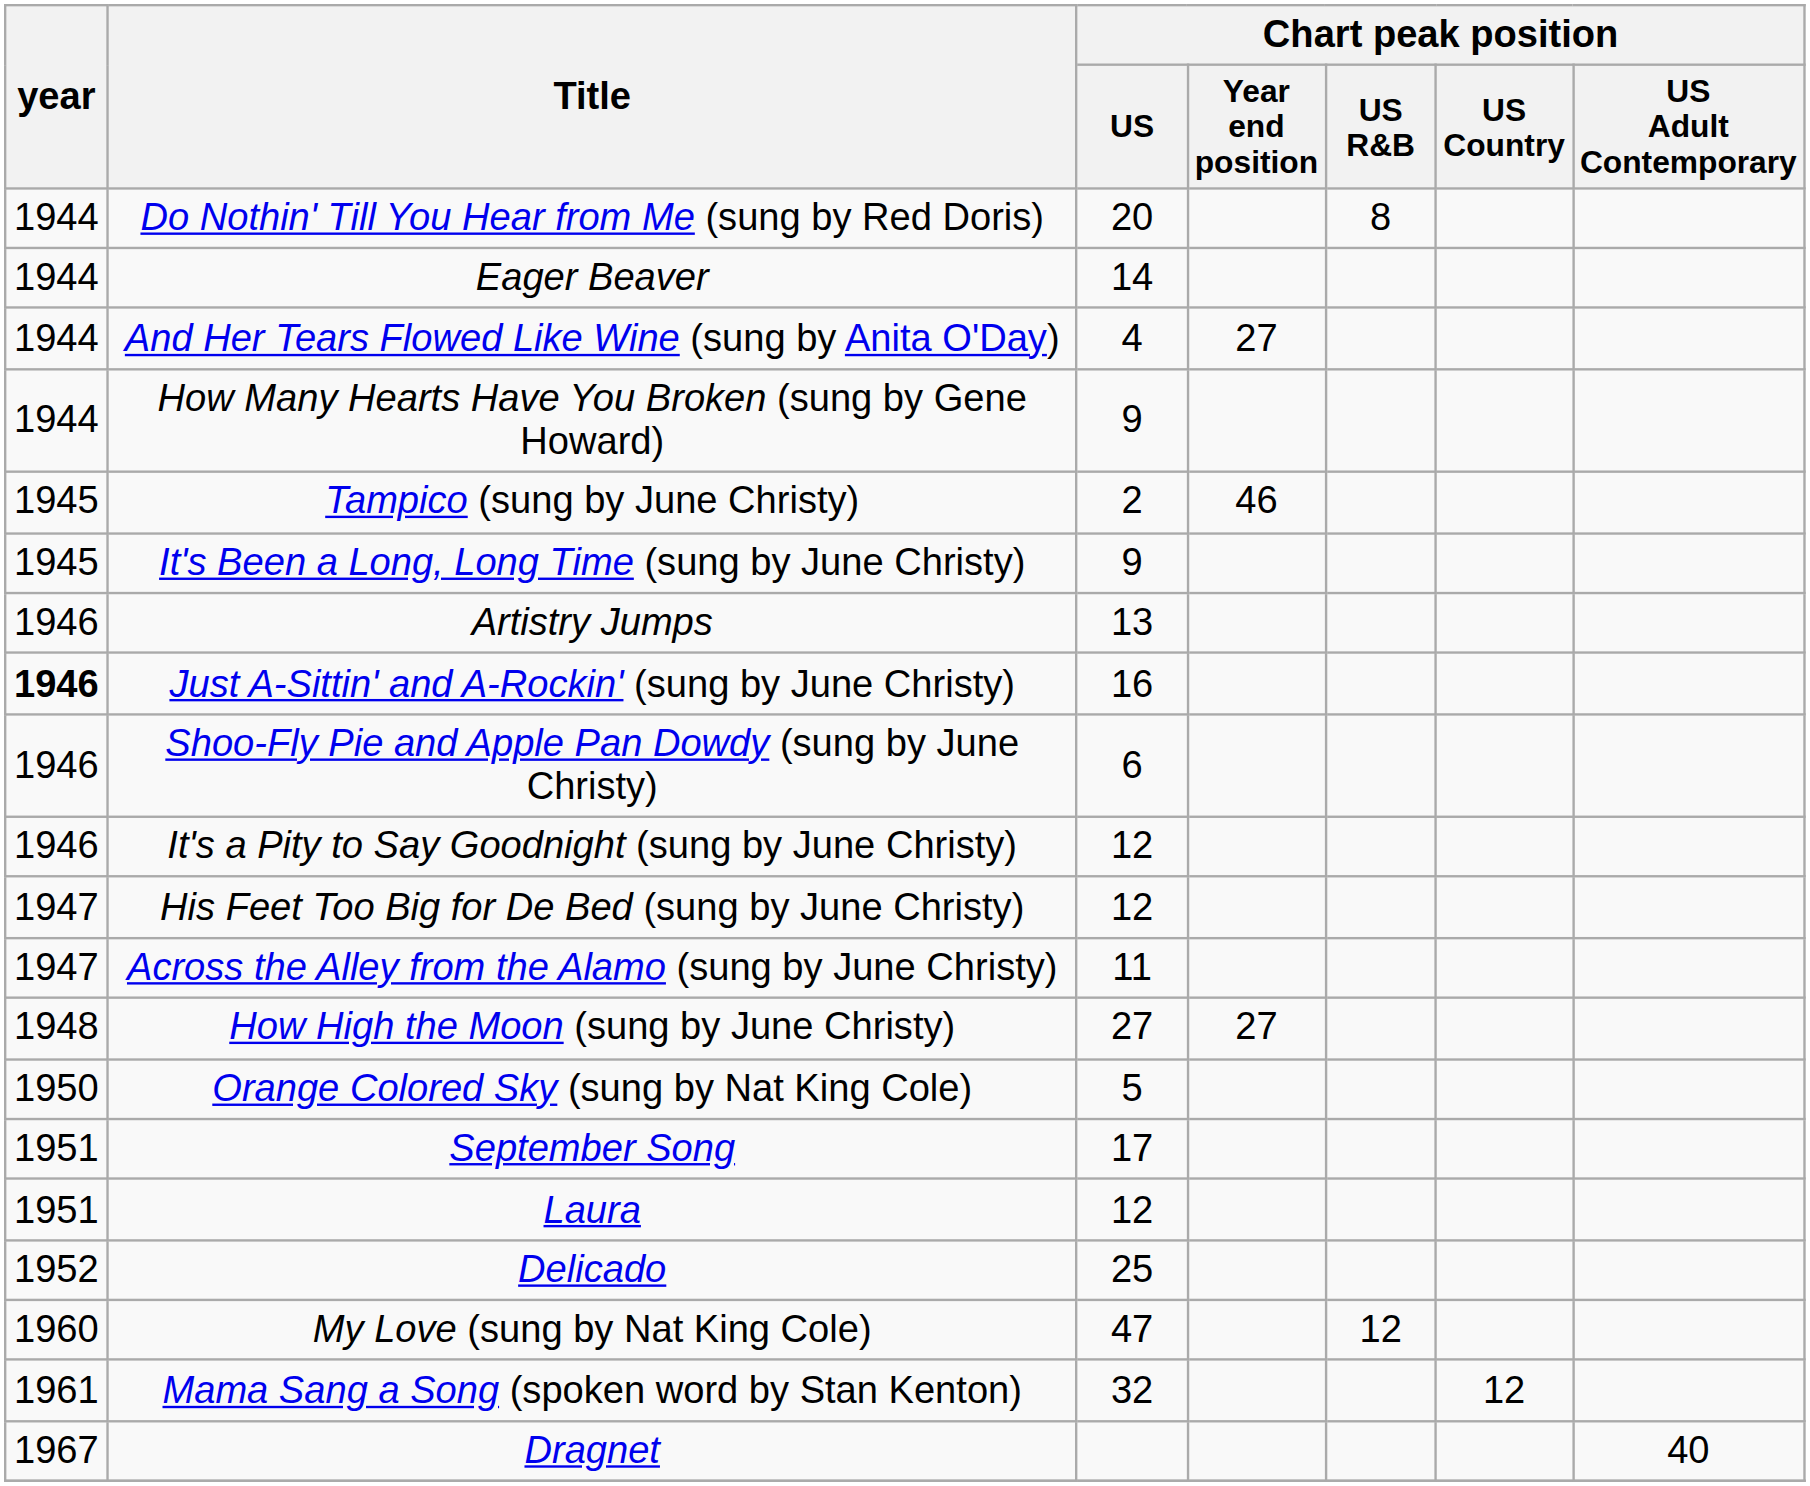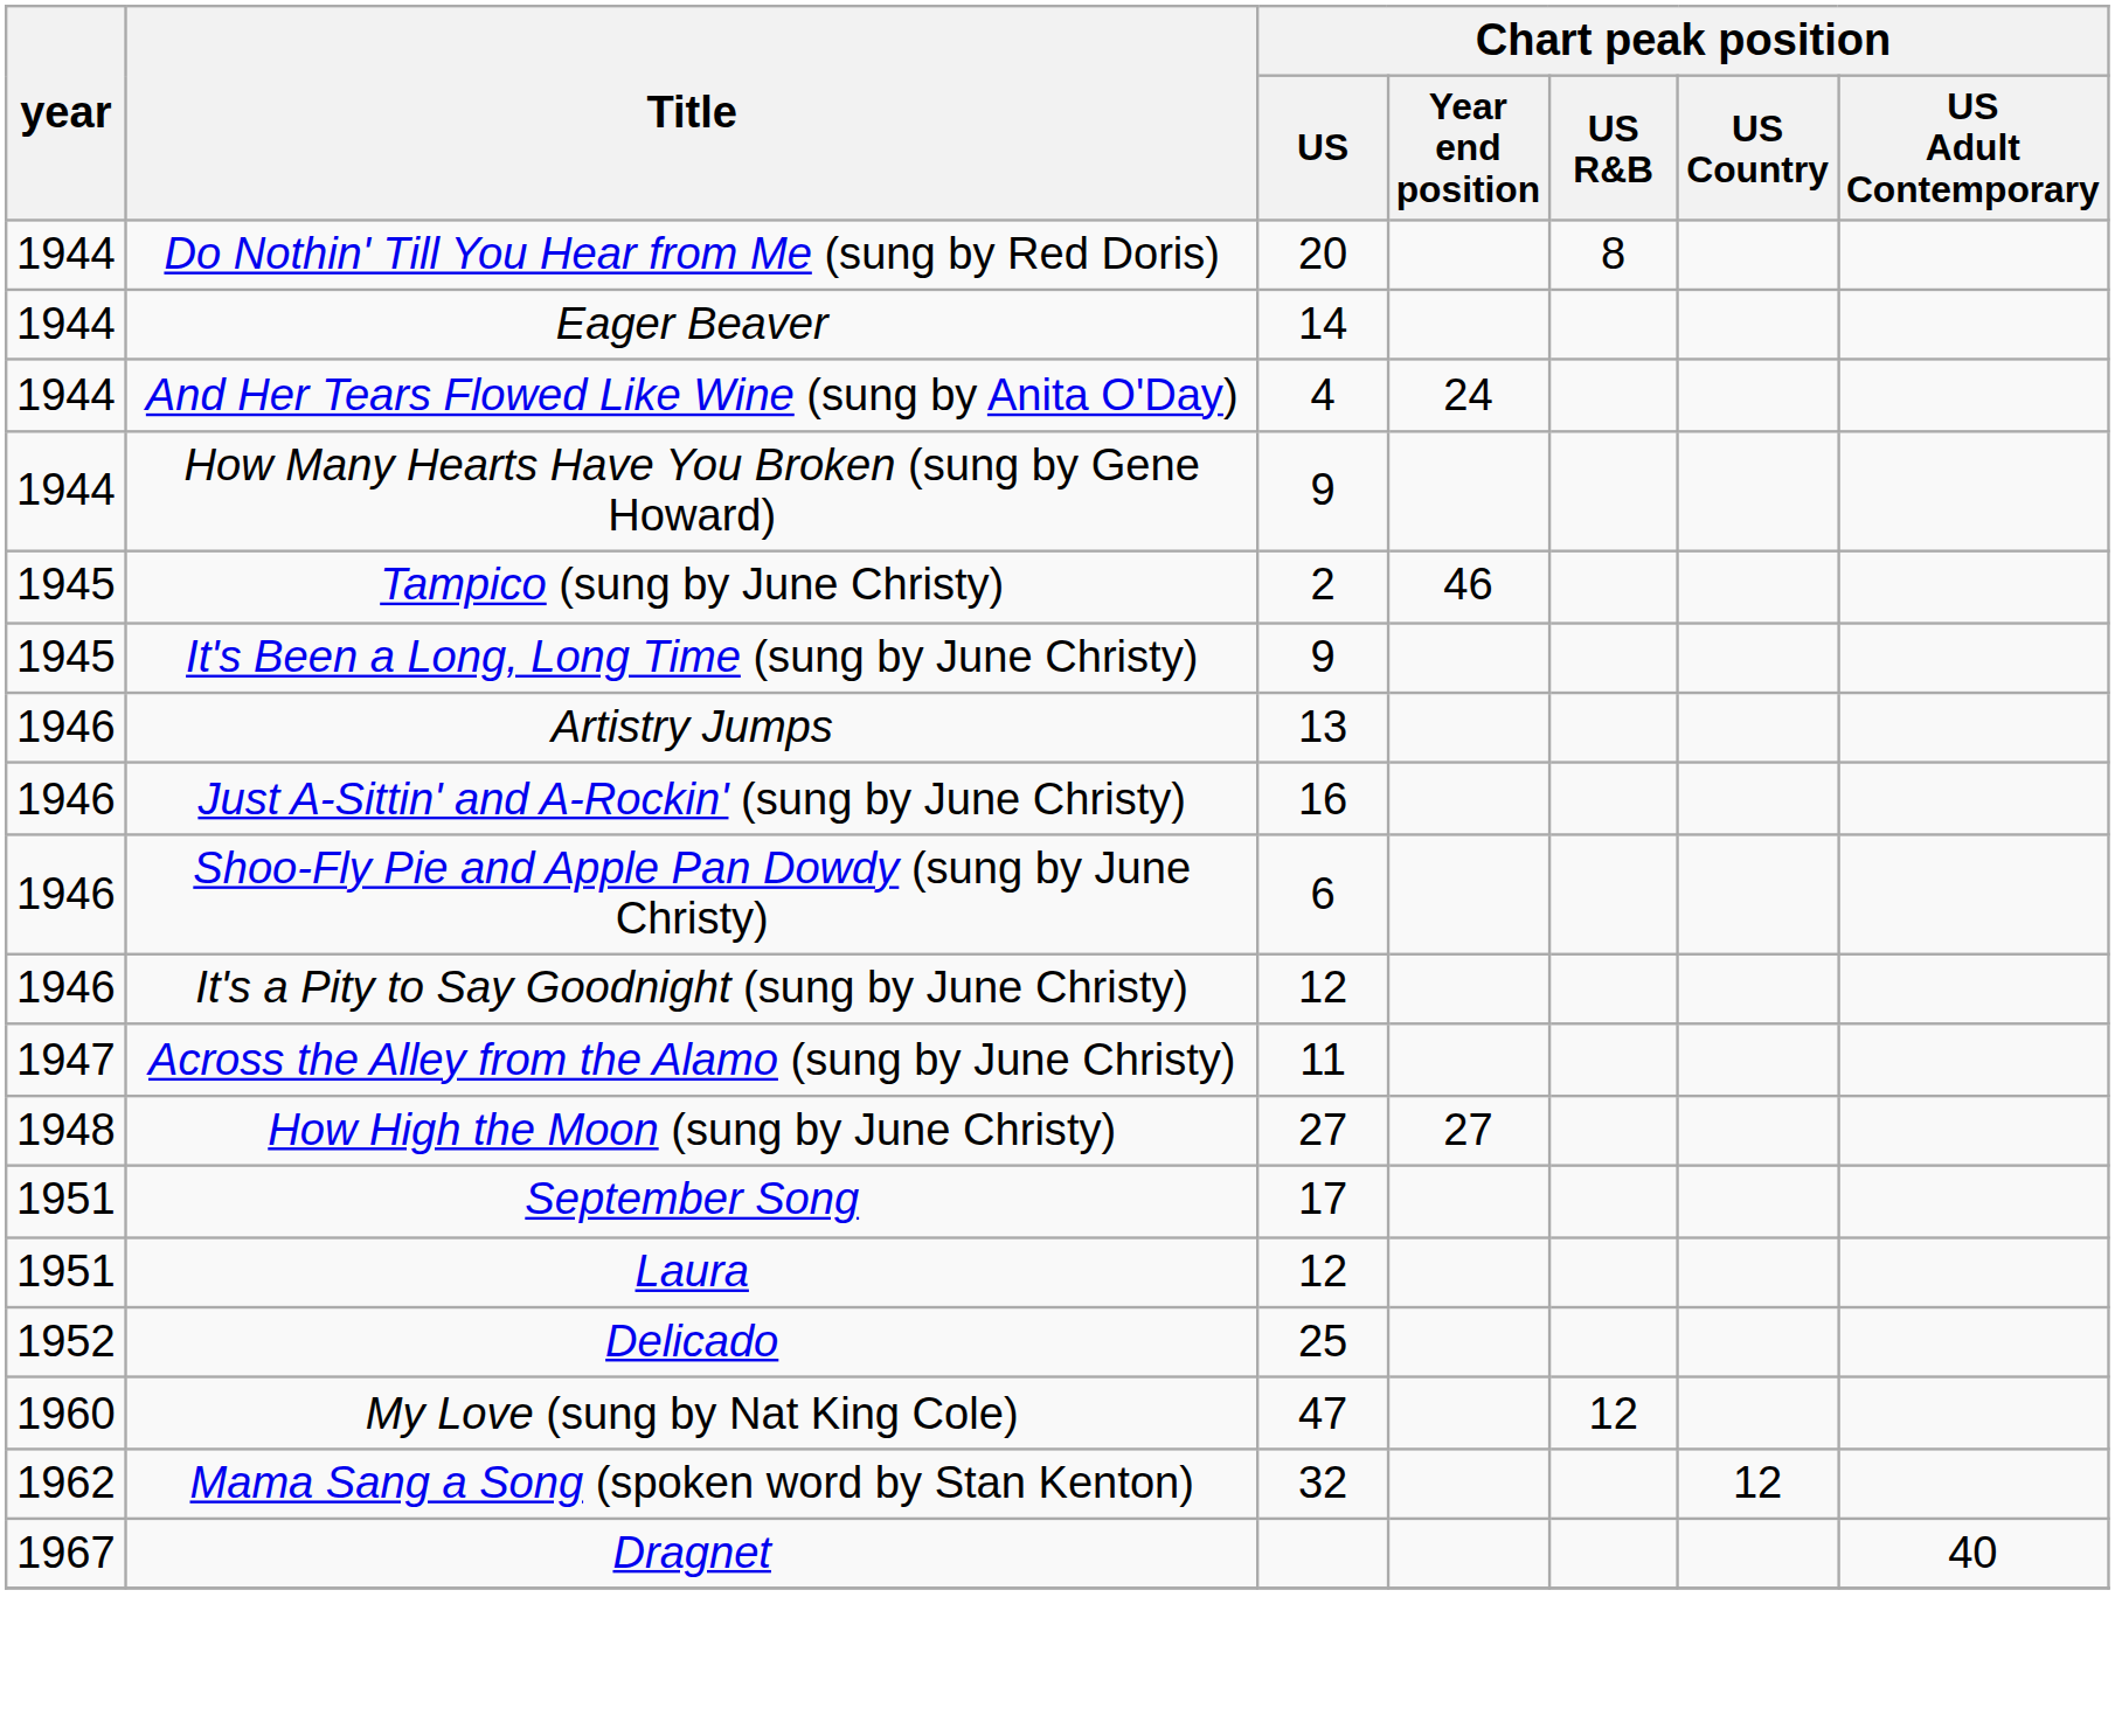 <table class="wikitable" style="text-align:center;" align="center">
 <tr>
 <th rowspan="2">year</th>
 <th width="400" rowspan="2">Title</th>
 <th colspan="5">Chart peak position</th>
 </tr>
 <tr style="font-size:smaller;">
 <th width="40">US</th>
 <th width="40">Year end position</th>
 <th width="40">US<br>R&B</th>
 <th width="40">US<br>Country</th>
 <th width="40">US<br>Adult Contemporary</th>
 </tr>
 <tr>
 <td>1944</td>
 <td align="center"><em><a href='#'>Do Nothin' Till You Hear from Me</a></em> (sung by Red Doris)</td>
 <td>20</td>
 <td></td>
 <td>8</td>
 <td></td>
 <td></td>
 </tr>
 <tr>
 <td>1944</td>
 <td align="center"><em>Eager Beaver</em></td>
 <td>14</td>
 <td></td>
 <td></td>
 <td></td>
 <td></td>
 </tr>
 <tr>
 <td>1944</td>
 <td align="center"><em><a href='#'>And Her Tears Flowed Like Wine</a></em> (sung by <a href='#'>Anita O'Day</a>)</td>
 <td>4</td>
-<td>27</td>
+<td>24</td>
 <td></td>
 <td></td>
 <td></td>
 </tr>
 <tr>
 <td>1944</td>
 <td align="center"><em>How Many Hearts Have You Broken</em> (sung by Gene Howard)</td>
 <td>9</td>
 <td></td>
 <td></td>
 <td></td>
 <td></td>
 </tr>
 <tr>
 <td>1945</td>
 <td align="center"><em><a href='#'>Tampico</a></em> (sung by June Christy)</td>
 <td>2</td>
 <td>46</td>
 <td></td>
 <td></td>
 <td></td>
 </tr>
 <tr>
 <td>1945</td>
 <td align="center"><em><a href='#'>It's Been a Long, Long Time</a></em> (sung by June Christy)</td>
 <td>9</td>
 <td></td>
 <td></td>
 <td></td>
 <td></td>
 </tr>
 <tr>
 <td>1946</td>
 <td align="center"><em>Artistry Jumps</em></td>
 <td>13</td>
 <td></td>
 <td></td>
 <td></td>
 <td></td>
 </tr>
 <tr>
-<td><strong>1946</strong></td>
+<td>1946</td>
 <td align="center"><em><a href='#'>Just A-Sittin' and A-Rockin'</a></em> (sung by June Christy)</td>
 <td>16</td>
 <td></td>
 <td></td>
 <td></td>
 <td></td>
 </tr>
 <tr>
 <td>1946</td>
 <td align="center"><em><a href='#'>Shoo-Fly Pie and Apple Pan Dowdy</a></em> (sung by June Christy)</td>
 <td>6</td>
 <td></td>
 <td></td>
 <td></td>
 <td></td>
 </tr>
 <tr>
 <td>1946</td>
 <td align="center"><em>It's a Pity to Say Goodnight</em> (sung by June Christy)</td>
 <td>12</td>
 <td></td>
 <td></td>
 <td></td>
 <td></td>
 </tr>
 <tr>
 <td>1947</td>
-<td align="center"><em>His Feet Too Big for De Bed</em> (sung by June Christy)</td>
-<td>12</td>
-<td></td>
-<td></td>
-<td></td>
-<td></td>
-</tr>
-<tr>
-<td>1947</td>
 <td align="center"><em><a href='#'>Across the Alley from the Alamo</a></em> (sung by June Christy)</td>
 <td>11</td>
 <td></td>
 <td></td>
 <td></td>
 <td></td>
 </tr>
 <tr>
 <td>1948</td>
 <td align="center"><em><a href='#'>How High the Moon</a></em> (sung by June Christy)</td>
 <td>27</td>
 <td>27</td>
-<td></td>
-<td></td>
-<td></td>
-</tr>
-<tr>
-<td>1950</td>
-<td align="center"><em><a href='#'>Orange Colored Sky</a></em> (sung by Nat King Cole)</td>
-<td>5</td>
-<td></td>
 <td></td>
 <td></td>
 <td></td>
 </tr>
 <tr>
 <td>1951</td>
 <td align="center"><em><a href='#'>September Song</a></em></td>
 <td>17</td>
 <td></td>
 <td></td>
 <td></td>
 <td></td>
 </tr>
 <tr>
 <td>1951</td>
 <td align="center"><em><a href='#'>Laura</a></em></td>
 <td>12</td>
 <td></td>
 <td></td>
 <td></td>
 <td></td>
 </tr>
 <tr>
 <td>1952</td>
 <td align="center"><em><a href='#'>Delicado</a></em></td>
 <td>25</td>
 <td></td>
 <td></td>
 <td></td>
 <td></td>
 </tr>
 <tr>
 <td>1960</td>
 <td align="center"><em>My Love</em> (sung by Nat King Cole)</td>
 <td>47</td>
 <td></td>
 <td>12</td>
 <td></td>
 <td></td>
 </tr>
 <tr>
-<td>1961</td>
+<td>1962</td>
 <td align="center"><em><a href='#'>Mama Sang a Song</a></em> (spoken word by Stan Kenton)</td>
 <td>32</td>
 <td></td>
 <td></td>
 <td>12</td>
 <td></td>
 </tr>
 <tr>
 <td>1967</td>
 <td align="center"><em><a href='#'>Dragnet</a></em></td>
 <td></td>
 <td></td>
 <td></td>
 <td></td>
 <td>40</td>
 </tr>
 <tr>
 </tr>
 </table>
